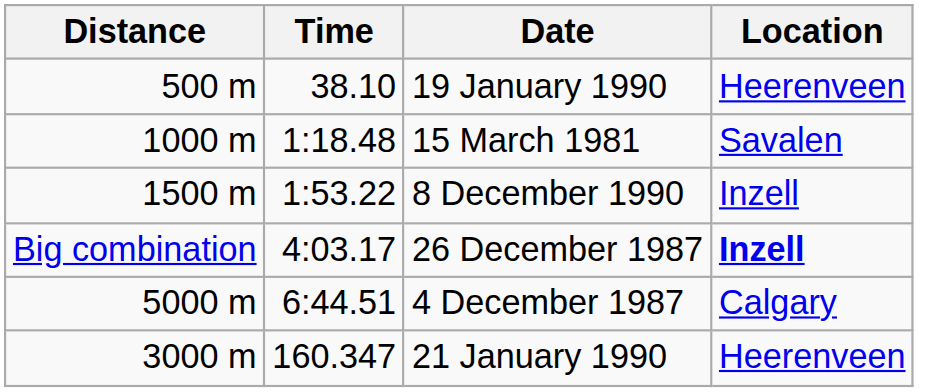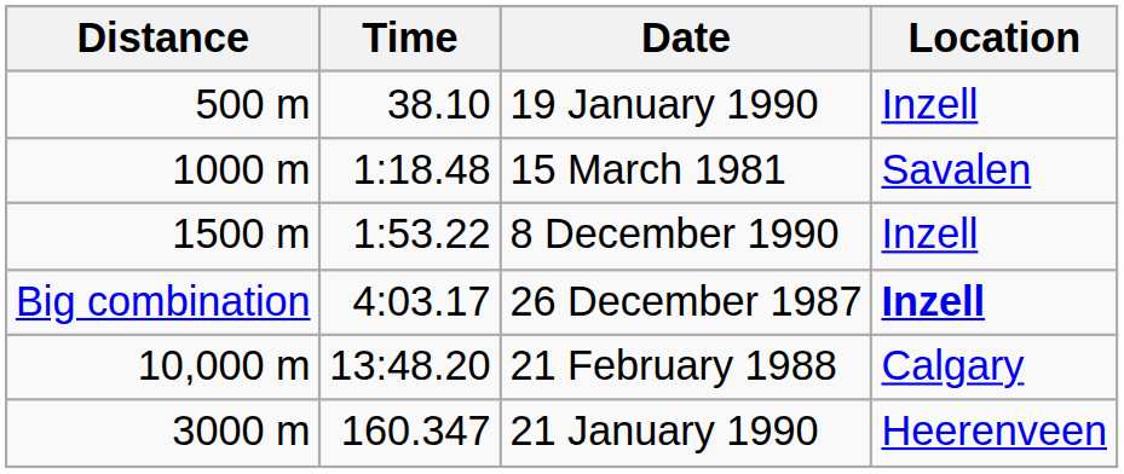 <table class="wikitable">
 <tr align="left" bgcolor="#DDDDDD">
 <th>Distance</th>
 <th>Time</th>
 <th>Date</th>
 <th>Location</th>
 </tr>
 <tr align="right">
 <td>500 m</td>
 <td>38.10</td>
 <td align="left">19 January 1990</td>
-<td align="left"><a href='#'>Heerenveen</a></td>
+<td align="left"><a href='#'>Inzell</a></td>
 </tr>
 <tr align="right">
 <td>1000 m</td>
 <td>1:18.48</td>
 <td align="left">15 March 1981</td>
 <td align="left"><a href='#'>Savalen</a></td>
 </tr>
 <tr align="right">
 <td>1500 m</td>
 <td>1:53.22</td>
 <td align="left">8 December 1990</td>
 <td align="left"><a href='#'>Inzell</a></td>
 </tr>
 <tr align="right">
 <td><a href='#'>Big combination</a></td>
 <td>4:03.17</td>
 <td align="left">26 December 1987</td>
 <td align="left"><strong><a href='#'>Inzell</a></strong></td>
 </tr>
 <tr align="right">
-<td>5000 m</td>
-<td>6:44.51</td>
-<td align="left">4 December 1987</td>
+<td>10,000 m</td>
+<td>13:48.20</td>
+<td align="left">21 February 1988</td>
 <td align="left"><a href='#'>Calgary</a></td>
 </tr>
 <tr align="right">
 <td>3000 m</td>
 <td>160.347</td>
 <td align="left">21 January 1990</td>
 <td align="left"><a href='#'>Heerenveen</a></td>
 </tr>
 </table>
